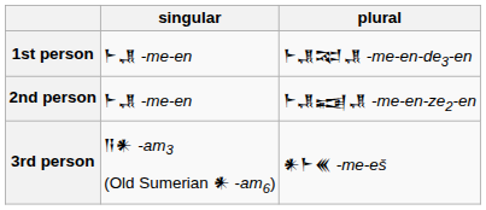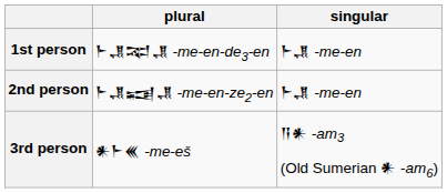 <table class="wikitable">
 <tr>
 <th></th>
+<th>plural</th>
 <th>singular</th>
-<th>plural</th>
 </tr>
 <tr>
 <th>1st person</th>
+<td>𒈨𒂗𒉈𒂗 <em>-me-en-de<sub>3</sub>-en</em></td>
 <td>𒈨𒂗 <em>-me-en</em></td>
-<td>𒈨𒂗𒉈𒂗 <em>-me-en-de<sub>3</sub>-en</em></td>
 </tr>
 <tr>
 <th>2nd person</th>
+<td>𒈨𒂗𒍢𒂗 <em>-me-en-ze<sub>2</sub>-en</em></td>
 <td>𒈨𒂗 <em>-me-en</em></td>
-<td>𒈨𒂗𒍢𒂗 <em>-me-en-ze<sub>2</sub>-en</em></td>
 </tr>
 <tr>
 <th>3rd person</th>
+<td>𒀭𒈨𒌍 <em>-me-eš</em></td>
 <td>𒀀𒀭 <em>-am<sub>3</sub></em><br>(Old Sumerian 𒀭 -<em>am<sub>6</sub></em>)</td>
-<td>𒀭𒈨𒌍 <em>-me-eš</em></td>
 </tr>
 </table>
